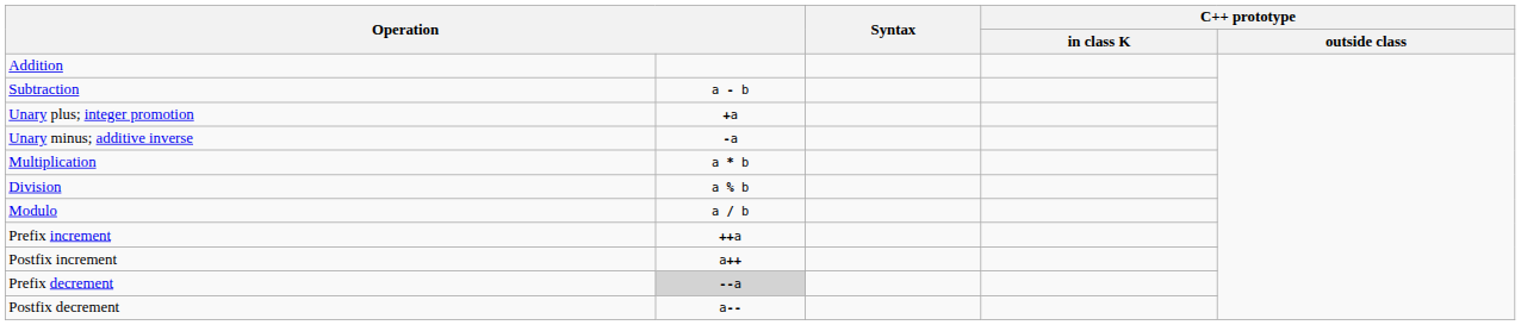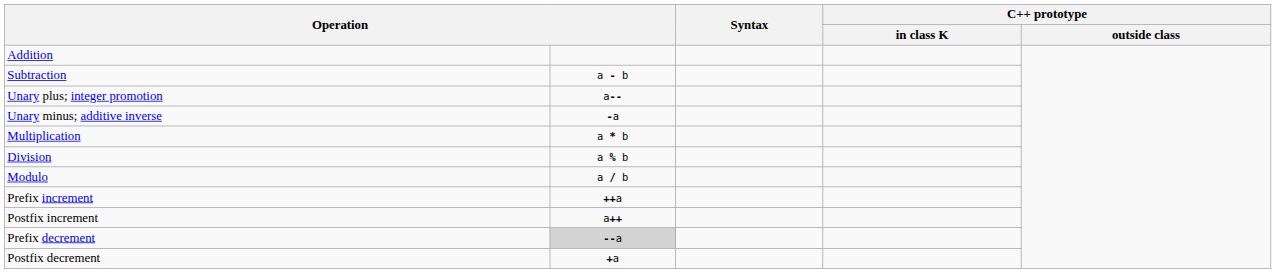 <table class="wikitable" style="width:100%">
 <tr>
 <th colspan="2" rowspan="2">Operation</th>
 <th rowspan="2">Syntax</th>
 <th colspan="2">C++ prototype</th>
 </tr>
 <tr>
 <th>in class K</th>
 <th>outside class</th>
 </tr>
 <tr>
 <td><a href='#'>Addition</a></td>
 <td align="center"></td>
 <td></td>
 <td></td>
 </tr>
 <tr>
 <td><a href='#'>Subtraction</a></td>
 <td align="center"><code>a <strong>-</strong> b</code></td>
 <td></td>
 <td></td>
 </tr>
 <tr>
 <td><a href='#'>Unary</a> plus; <a href='#'>integer promotion</a></td>
-<td align="center"><code><strong>+</strong>a</code></td>
+<td align="center"><code>a<strong>--</strong></code></td>
 <td></td>
 <td></td>
 </tr>
 <tr>
 <td><a href='#'>Unary</a> minus; <a href='#'>additive inverse</a></td>
 <td align="center"><code><strong>-</strong>a</code></td>
 <td></td>
 <td></td>
 </tr>
 <tr>
 <td><a href='#'>Multiplication</a></td>
 <td align="center"><code>a <strong>*</strong> b</code></td>
 <td></td>
 <td></td>
 </tr>
 <tr>
 <td><a href='#'>Division</a></td>
 <td align="center"><code>a <strong>%</strong> b</code></td>
 <td></td>
 <td></td>
 </tr>
 <tr>
 <td><a href='#'>Modulo</a></td>
 <td align="center"><code>a <strong>/</strong> b</code></td>
 <td></td>
 <td></td>
 </tr>
 <tr>
 <td>Prefix <a href='#'>increment</a></td>
 <td align="center"><code><strong>++</strong>a</code></td>
 <td></td>
 <td></td>
 </tr>
 <tr>
 <td>Postfix increment</td>
 <td align="center"><code>a<strong>++</strong></code></td>
 <td></td>
 <td></td>
 </tr>
 <tr>
 <td>Prefix <a href='#'>decrement</a></td>
 <td align="center" style="background: lightgrey;"><code><strong>--</strong>a</code></td>
 <td></td>
 <td></td>
 </tr>
 <tr>
 <td>Postfix decrement</td>
-<td align="center"><code>a<strong>--</strong></code></td>
+<td align="center"><code><strong>+</strong>a</code></td>
 <td></td>
 <td></td>
 </tr>
 </table>
